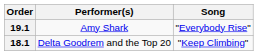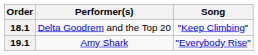 <table class="wikitable" style="text-align:center;">
 <tr>
 <th scope="col">Order</th>
 <th scope="col">Performer(s)</th>
 <th scope="col">Song</th>
 </tr>
 <tr>
+<th scope="row">18.1</th>
+<td><a href='#'>Delta Goodrem</a> and the Top 20</td>
+<td>"<a href='#'>Keep Climbing</a>"</td>
+</tr>
+<tr>
 <th scope="row">19.1</th>
 <td><a href='#'>Amy Shark</a></td>
 <td>"<a href='#'>Everybody Rise</a>"</td>
 </tr>
-<tr>
-<th scope="row">18.1</th>
-<td><a href='#'>Delta Goodrem</a> and the Top 20</td>
-<td>"<a href='#'>Keep Climbing</a>"</td>
-</tr>
 </table>
